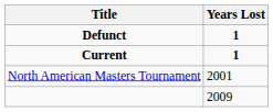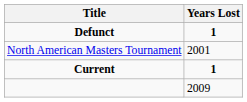 <table class="wikitable">
 <tr>
 <th>Title</th>
 <th>Years Lost</th>
 </tr>
 <tr>
 <td align="center"><strong>Defunct</strong></td>
 <td align="center"><strong>1</strong></td>
 </tr>
 <tr>
+<td> <a href='#'>North American Masters Tournament</a></td>
+<td>2001</td>
+</tr>
+<tr>
 <td align="center"><strong>Current</strong></td>
 <td align="center"><strong>1</strong></td>
-</tr>
-<tr>
-<td> <a href='#'>North American Masters Tournament</a></td>
-<td>2001</td>
 </tr>
 <tr>
 <td> </td>
 <td>2009</td>
 </tr>
 </table>
